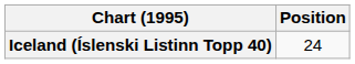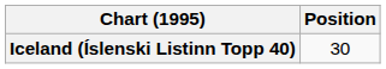 <table class="wikitable plainrowheaders" style="text-align:center">
 <tr>
 <th>Chart (1995)</th>
 <th>Position</th>
 </tr>
 <tr>
 <th scope="row">Iceland (Íslenski Listinn Topp 40)</th>
-<td>24</td>
+<td>30</td>
 </tr>
 </table>
